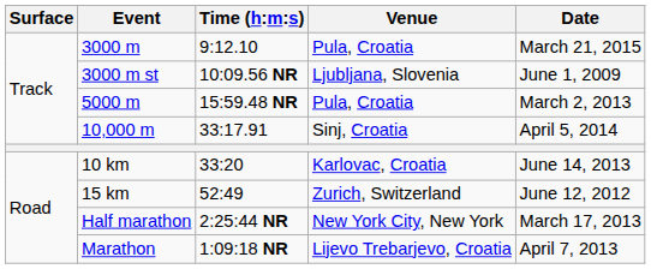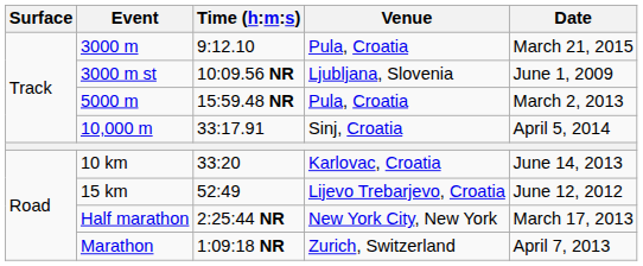 <table class="wikitable">
 <tr>
 <th>Surface</th>
 <th>Event</th>
 <th>Time (<a href='#'>h</a>:<a href='#'>m</a>:<a href='#'>s</a>)</th>
 <th>Venue</th>
 <th>Date</th>
 </tr>
 <tr>
 <td rowspan=4>Track</td>
 <td><a href='#'>3000 m</a></td>
 <td>9:12.10</td>
 <td><a href='#'>Pula</a>, <a href='#'>Croatia</a></td>
 <td>March 21, 2015</td>
 </tr>
 <tr>
 <td><a href='#'>3000 m st</a></td>
 <td>10:09.56 <strong>NR</strong></td>
 <td><a href='#'>Ljubljana</a>, Slovenia</td>
 <td>June 1, 2009</td>
 </tr>
 <tr>
 <td><a href='#'>5000 m</a></td>
 <td>15:59.48 <strong>NR</strong></td>
 <td><a href='#'>Pula</a>, <a href='#'>Croatia</a></td>
 <td>March 2, 2013</td>
 </tr>
 <tr>
 <td><a href='#'>10,000 m</a></td>
 <td>33:17.91</td>
 <td>Sinj, <a href='#'>Croatia</a></td>
 <td>April 5, 2014</td>
 </tr>
 <tr>
 <th colspan=5></th>
 </tr>
 <tr>
 <td rowspan=4>Road</td>
 <td>10 km</td>
 <td>33:20</td>
 <td><a href='#'>Karlovac</a>, <a href='#'>Croatia</a></td>
 <td>June 14, 2013</td>
 </tr>
 <tr>
 <td>15 km</td>
 <td>52:49</td>
-<td><a href='#'>Zurich</a>, Switzerland</td>
+<td><a href='#'>Lijevo Trebarjevo</a>, <a href='#'>Croatia</a></td>
 <td>June 12, 2012</td>
 </tr>
 <tr>
 <td><a href='#'>Half marathon</a></td>
 <td>2:25:44 <strong>NR</strong></td>
 <td><a href='#'>New York City</a>, New York</td>
 <td>March 17, 2013</td>
 </tr>
 <tr>
 <td><a href='#'>Marathon</a></td>
 <td>1:09:18 <strong>NR</strong></td>
-<td><a href='#'>Lijevo Trebarjevo</a>, <a href='#'>Croatia</a></td>
+<td><a href='#'>Zurich</a>, Switzerland</td>
 <td>April 7, 2013</td>
 </tr>
 </table>
